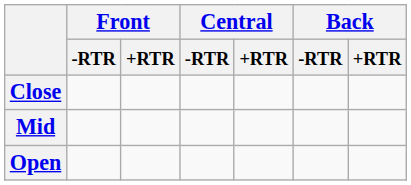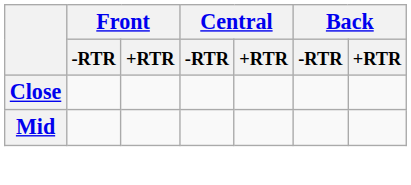 <table class="wikitable" style="text-align: center;">
 <tr>
 <th rowspan="2"></th>
 <th colspan="2"><a href='#'>Front</a></th>
 <th colspan="2"><a href='#'>Central</a></th>
 <th colspan="2"><a href='#'>Back</a></th>
 </tr>
 <tr>
 <th><small>-RTR</small></th>
 <th><small>+RTR</small></th>
 <th><small>-RTR</small></th>
 <th><small>+RTR</small></th>
 <th><small>-RTR</small></th>
 <th><small>+RTR</small></th>
 </tr>
 <tr>
 <th><a href='#'>Close</a></th>
 <td></td>
 <td></td>
 <td></td>
 <td></td>
 <td></td>
 <td></td>
 </tr>
 <tr>
 <th><a href='#'>Mid</a></th>
 <td></td>
 <td></td>
 <td></td>
 <td></td>
 <td></td>
 <td></td>
 </tr>
-<tr>
-<th><a href='#'>Open</a></th>
-<td></td>
-<td></td>
-<td></td>
-<td></td>
-<td></td>
-<td></td>
-</tr>
 </table>
